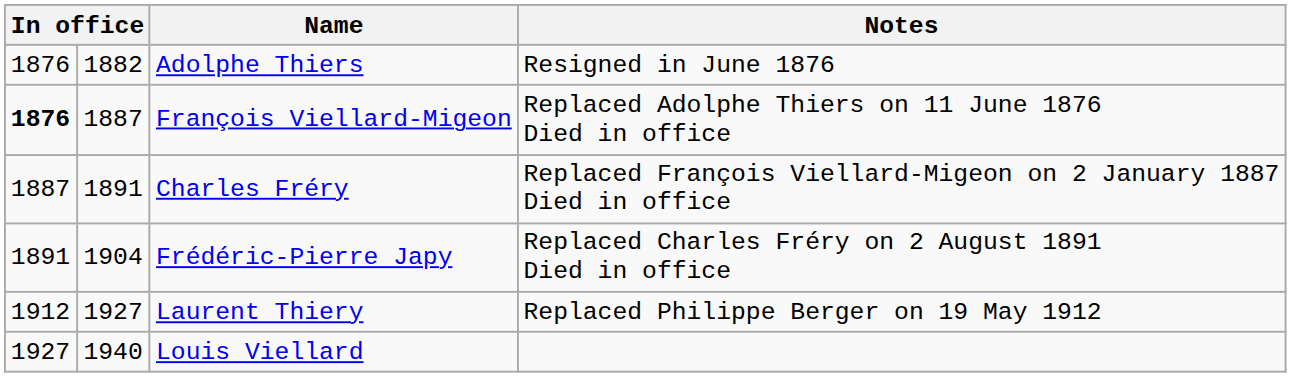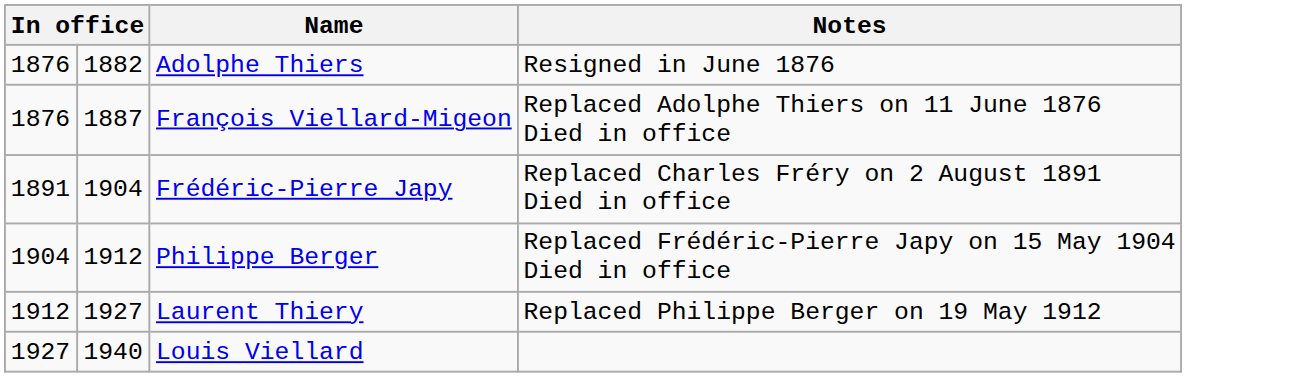 <table class="wikitable">
 <tr>
 <th colspan="2">In office</th>
 <th>Name</th>
 <th>Notes</th>
 </tr>
 <tr>
 <td>1876</td>
 <td>1882</td>
 <td><a href='#'>Adolphe Thiers</a></td>
 <td>Resigned in June 1876</td>
 </tr>
 <tr>
-<td><strong>1876</strong></td>
+<td>1876</td>
 <td>1887</td>
 <td><a href='#'>François Viellard-Migeon</a></td>
 <td>Replaced Adolphe Thiers on 11 June 1876<br>Died in office</td>
-</tr>
-<tr>
-<td>1887</td>
-<td>1891</td>
-<td><a href='#'>Charles Fréry</a></td>
-<td>Replaced François Viellard-Migeon on 2 January 1887<br>Died in office</td>
 </tr>
 <tr>
 <td>1891</td>
 <td>1904</td>
 <td><a href='#'>Frédéric-Pierre Japy</a></td>
 <td>Replaced Charles Fréry on 2 August 1891<br>Died in office</td>
+</tr>
+<tr>
+<td>1904</td>
+<td>1912</td>
+<td><a href='#'>Philippe Berger</a></td>
+<td>Replaced Frédéric-Pierre Japy on 15 May 1904<br>Died in office</td>
 </tr>
 <tr>
 <td>1912</td>
 <td>1927</td>
 <td><a href='#'>Laurent Thiery</a></td>
 <td>Replaced Philippe Berger on 19 May 1912</td>
 </tr>
 <tr>
 <td>1927</td>
 <td>1940</td>
 <td><a href='#'>Louis Viellard</a></td>
 <td></td>
 </tr>
 </table>
